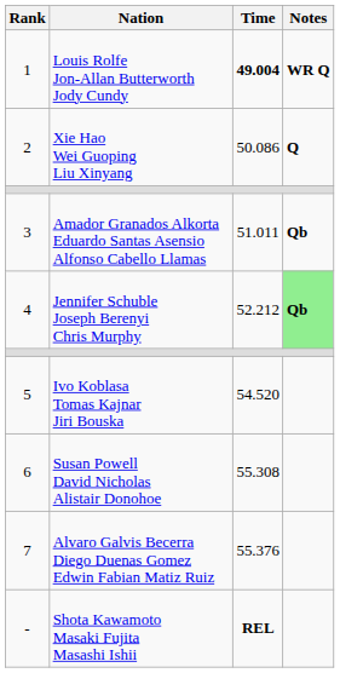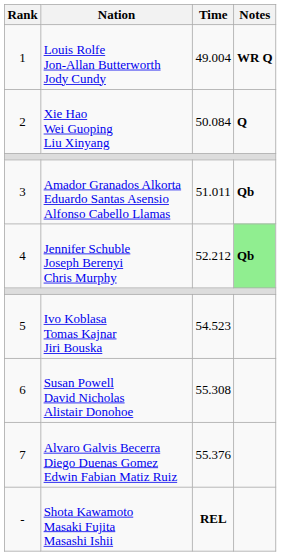 <table class="wikitable sortable">
 <tr>
 <th width=20>Rank</th>
 <th width=180>Nation</th>
 <th>Time</th>
 <th>Notes</th>
 </tr>
 <tr>
 <td align="center">1</td>
 <td><strong></strong><br><a href='#'>Louis Rolfe</a><br><a href='#'>Jon-Allan Butterworth</a><br><a href='#'>Jody Cundy</a></td>
-<td align="center"><strong>49.004</strong></td>
+<td align="center">49.004</td>
 <td><strong>WR</strong> <strong>Q</strong></td>
 </tr>
 <tr>
 <td align="center">2</td>
 <td><strong></strong><br><a href='#'>Xie Hao</a><br><a href='#'>Wei Guoping</a><br><a href='#'>Liu Xinyang</a></td>
-<td align="center">50.086</td>
+<td align="center">50.084</td>
 <td><strong>Q</strong></td>
 </tr>
 <tr bgcolor="#dddddd">
 <td colspan="4"></td>
 </tr>
 <tr>
 <td align="center">3</td>
 <td><strong></strong><br><a href='#'>Amador Granados Alkorta</a><br><a href='#'>Eduardo Santas Asensio</a><br><a href='#'>Alfonso Cabello Llamas</a></td>
 <td align="center">51.011</td>
 <td><strong>Qb</strong></td>
 </tr>
 <tr>
 <td align="center">4</td>
 <td><strong></strong><br><a href='#'>Jennifer Schuble</a><br><a href='#'>Joseph Berenyi</a><br><a href='#'>Chris Murphy</a></td>
 <td align="center">52.212</td>
 <td style="background: lightgreen;"><strong>Qb</strong></td>
 </tr>
 <tr bgcolor="#dddddd">
 <td colspan="4"></td>
 </tr>
 <tr>
 <td align="center">5</td>
 <td><strong></strong><br><a href='#'>Ivo Koblasa</a><br><a href='#'>Tomas Kajnar</a><br><a href='#'>Jiri Bouska</a></td>
-<td align="center">54.520</td>
+<td align="center">54.523</td>
 <td></td>
 </tr>
 <tr>
 <td align="center">6</td>
 <td><strong></strong><br><a href='#'>Susan Powell</a><br><a href='#'>David Nicholas</a><br><a href='#'>Alistair Donohoe</a></td>
 <td align="center">55.308</td>
 <td></td>
 </tr>
 <tr>
 <td align="center">7</td>
 <td><strong></strong><br><a href='#'>Alvaro Galvis Becerra</a><br><a href='#'>Diego Duenas Gomez</a><br><a href='#'>Edwin Fabian Matiz Ruiz</a></td>
 <td align="center">55.376</td>
 <td></td>
 </tr>
 <tr>
 <td align="center">-</td>
 <td><strong></strong><br><a href='#'>Shota Kawamoto</a><br><a href='#'>Masaki Fujita</a><br><a href='#'>Masashi Ishii</a></td>
 <td align="center"><strong>REL</strong></td>
 <td></td>
 </tr>
 </table>
